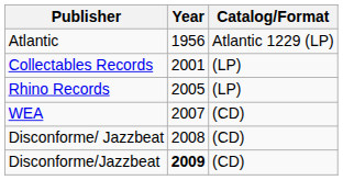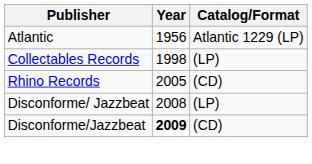 <table class="wikitable">
 <tr>
 <th>Publisher</th>
 <th>Year</th>
 <th>Catalog/Format</th>
 </tr>
 <tr>
 <td>Atlantic</td>
 <td>1956</td>
 <td>Atlantic 1229 (LP)</td>
 </tr>
 <tr>
 <td><a href='#'>Collectables Records</a></td>
-<td>2001</td>
+<td>1998</td>
 <td>(LP)</td>
 </tr>
 <tr>
 <td><a href='#'>Rhino Records</a></td>
 <td>2005</td>
-<td>(LP)</td>
-</tr>
-<tr>
-<td><a href='#'>WEA</a></td>
-<td>2007</td>
 <td>(CD)</td>
 </tr>
 <tr>
 <td>Disconforme/ Jazzbeat</td>
 <td>2008</td>
-<td>(CD)</td>
+<td>(LP)</td>
 </tr>
 <tr>
 <td>Disconforme/Jazzbeat</td>
 <td><strong>2009</strong></td>
 <td>(CD)</td>
 </tr>
 </table>
